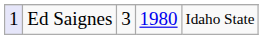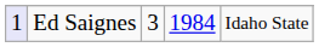 <table class="wikitable">
 <tr>
 </tr>
 <tr>
 <td style="background: lavender;">1</td>
 <td>Ed Saignes</td>
 <td>3</td>
-<td><a href='#'>1980</a></td>
+<td><a href='#'>1984</a></td>
 <td style="font-size:80%;">Idaho State</td>
 </tr>
 </table>
